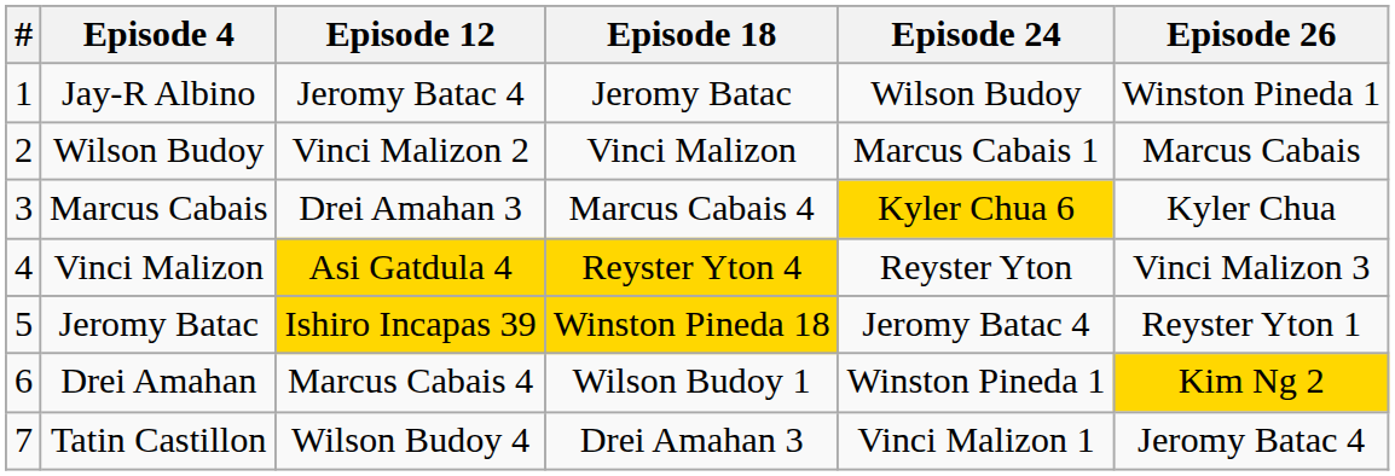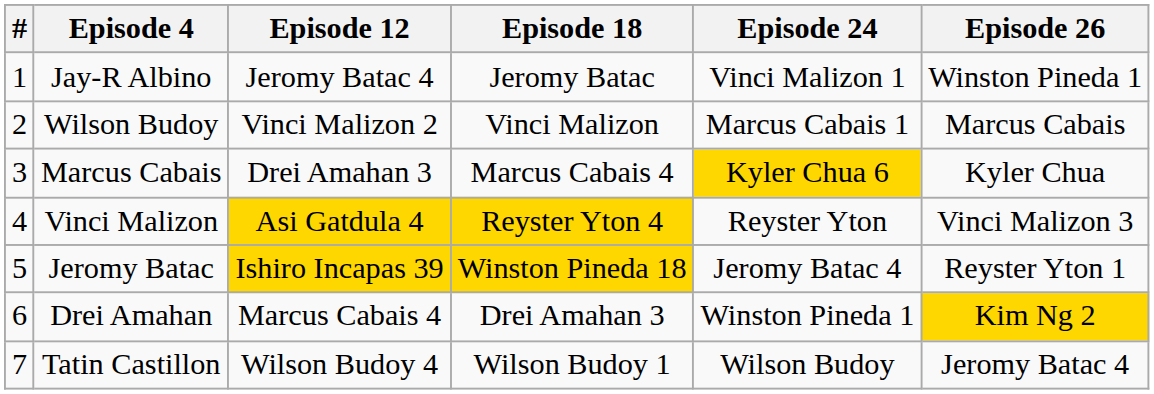 <table class="wikitable" style="text-align:center;">
 <tr>
 <th>#</th>
 <th>Episode 4</th>
 <th>Episode 12</th>
 <th>Episode 18</th>
 <th>Episode 24</th>
 <th>Episode 26</th>
 </tr>
 <tr>
 <td>1</td>
 <td>Jay-R Albino</td>
 <td>Jeromy Batac 4</td>
 <td>Jeromy  Batac </td>
-<td>Wilson Budoy </td>
+<td>Vinci Malizon 1</td>
 <td>Winston Pineda 1</td>
 </tr>
 <tr>
 <td>2</td>
 <td>Wilson Budoy</td>
 <td>Vinci Malizon 2</td>
 <td>Vinci Malizon </td>
 <td>Marcus Cabais 1</td>
 <td>Marcus Cabais </td>
 </tr>
 <tr>
 <td>3</td>
 <td>Marcus Cabais</td>
 <td>Drei Amahan 3</td>
 <td>Marcus Cabais 4</td>
 <td style="background:gold;">Kyler Chua 6</td>
 <td>Kyler Chua </td>
 </tr>
 <tr>
 <td>4</td>
 <td>Vinci Malizon</td>
 <td style="background:gold;">Asi Gatdula 4</td>
 <td style="background:gold;">Reyster Yton 4</td>
 <td>Reyster Yton </td>
 <td>Vinci Malizon 3</td>
 </tr>
 <tr>
 <td>5</td>
 <td>Jeromy Batac</td>
 <td style="background:gold;">Ishiro Incapas 39</td>
 <td style="background:gold;">Winston Pineda 18</td>
 <td>Jeromy Batac  4</td>
 <td>Reyster Yton 1</td>
 </tr>
 <tr>
 <td>6</td>
 <td>Drei Amahan</td>
 <td>Marcus Cabais 4</td>
-<td>Wilson Budoy 1</td>
+<td>Drei Amahan 3</td>
 <td>Winston Pineda 1</td>
 <td style="background:gold;">Kim Ng 2</td>
 </tr>
 <tr>
 <td>7</td>
 <td>Tatin Castillon</td>
 <td>Wilson Budoy 4</td>
-<td>Drei Amahan 3</td>
-<td>Vinci Malizon 1</td>
+<td>Wilson Budoy 1</td>
+<td>Wilson Budoy </td>
 <td>Jeromy Batac 4</td>
 </tr>
 </table>
